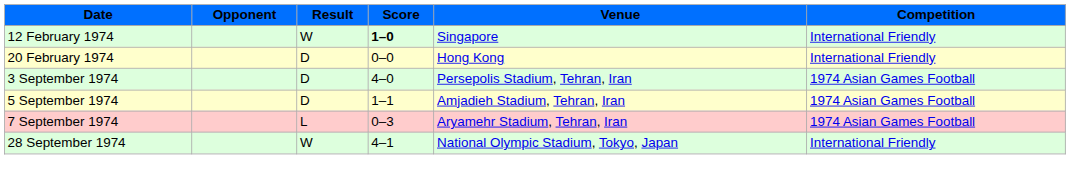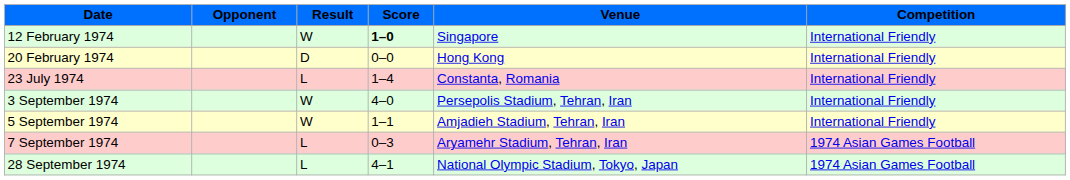 <table width=100% class="wikitable">
 <tr>
 <th style="background:#0070FF;"><span>Date</span></th>
 <th style="background:#0070FF;"><span>Opponent</span></th>
 <th style="background:#0070FF;"><span>Result</span></th>
 <th style="background:#0070FF;"><span>Score</span></th>
 <th style="background:#0070FF;"><span>Venue</span></th>
 <th style="background:#0070FF;"><span>Competition</span></th>
 </tr>
 <tr>
 </tr>
 <tr style="background:#dfd;">
 <td>12 February 1974</td>
 <td></td>
 <td>W</td>
 <td><strong>1–0</strong></td>
 <td> <a href='#'>Singapore</a></td>
 <td><a href='#'>International Friendly</a></td>
 </tr>
 <tr style="background:#ffc;">
 <td>20 February 1974</td>
 <td></td>
 <td>D</td>
 <td>0–0</td>
 <td> <a href='#'>Hong Kong</a></td>
 <td><a href='#'>International Friendly</a></td>
 </tr>
+<tr style="background:#fcc;">
+<td>23 July 1974</td>
+<td></td>
+<td>L</td>
+<td>1–4</td>
+<td> <a href='#'>Constanta</a>, <a href='#'>Romania</a></td>
+<td><a href='#'>International Friendly</a></td>
+</tr>
 <tr style="background:#dfd;">
 <td>3 September 1974</td>
 <td></td>
-<td>D</td>
+<td>W</td>
 <td>4–0</td>
 <td> <a href='#'>Persepolis Stadium</a>, <a href='#'>Tehran</a>, <a href='#'>Iran</a></td>
-<td><a href='#'>1974 Asian Games Football</a></td>
+<td><a href='#'>International Friendly</a></td>
 </tr>
 <tr style="background:#ffc;">
 <td>5 September 1974</td>
 <td></td>
-<td>D</td>
+<td>W</td>
 <td>1–1</td>
 <td> <a href='#'>Amjadieh Stadium</a>, <a href='#'>Tehran</a>, <a href='#'>Iran</a></td>
-<td><a href='#'>1974 Asian Games Football</a></td>
+<td><a href='#'>International Friendly</a></td>
 </tr>
 <tr style="background:#fcc;">
 <td>7 September 1974</td>
 <td></td>
 <td>L</td>
 <td>0–3</td>
 <td> <a href='#'>Aryamehr Stadium</a>, <a href='#'>Tehran</a>, <a href='#'>Iran</a></td>
 <td><a href='#'>1974 Asian Games Football</a></td>
 </tr>
 <tr style="background:#dfd;">
 <td>28 September 1974</td>
 <td></td>
-<td>W</td>
+<td>L</td>
 <td>4–1</td>
 <td> <a href='#'>National Olympic Stadium</a>, <a href='#'>Tokyo</a>, <a href='#'>Japan</a></td>
-<td><a href='#'>International Friendly</a></td>
+<td><a href='#'>1974 Asian Games Football</a></td>
 </tr>
 </table>
